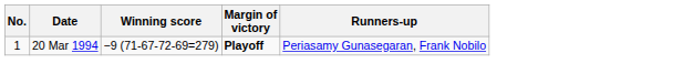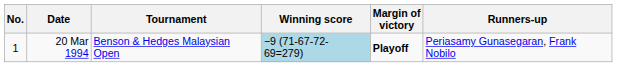 <table class="wikitable" style="font-size:95%;">
 <tr>
 <th>No.</th>
 <th>Date</th>
+<th>Tournament</th>
 <th>Winning score</th>
 <th>Margin of<br>victory</th>
 <th>Runners-up</th>
 </tr>
 <tr>
 <td align=center>1</td>
 <td align=right>20 Mar <a href='#'>1994</a></td>
-<td>−9 (71-67-72-69=279)</td>
+<td><a href='#'>Benson & Hedges Malaysian Open</a></td>
+<td style="background: lightblue;">−9 (71-67-72-69=279)</td>
 <td><strong>Playoff</strong></td>
 <td> <a href='#'>Periasamy Gunasegaran</a>,  <a href='#'>Frank Nobilo</a></td>
 </tr>
 </table>
